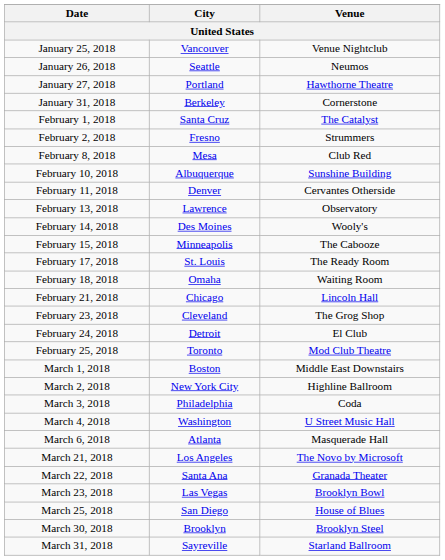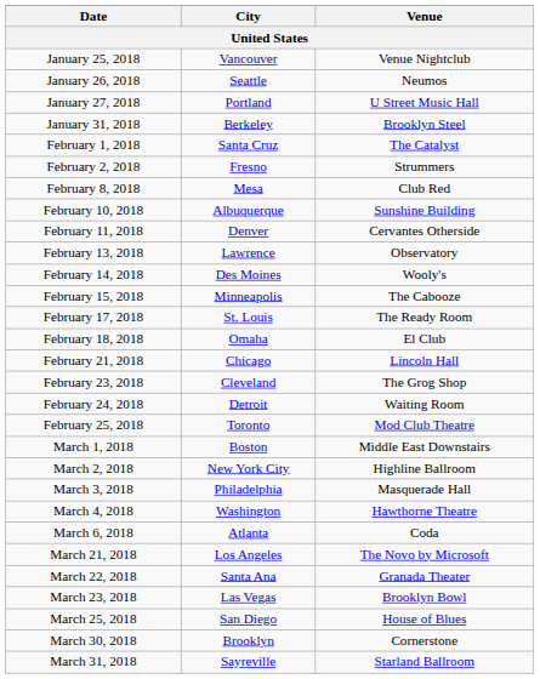 <table class="wikitable" style="text-align:center;">
 <tr>
 </tr>
 <tr>
 <th style="width:200px;">Date</th>
 <th style="width:150px;">City</th>
 <th style="width:250px;">Venue</th>
 </tr>
 <tr>
 <th colspan="4"><strong>United States</strong></th>
 </tr>
 <tr>
 <td>January 25, 2018</td>
 <td><a href='#'>Vancouver</a></td>
 <td>Venue Nightclub</td>
 </tr>
 <tr>
 <td>January 26, 2018</td>
 <td><a href='#'>Seattle</a></td>
 <td>Neumos</td>
 </tr>
 <tr>
 <td>January 27, 2018</td>
 <td><a href='#'>Portland</a></td>
-<td><a href='#'>Hawthorne Theatre</a></td>
+<td><a href='#'>U Street Music Hall</a></td>
 </tr>
 <tr>
 <td>January 31, 2018</td>
 <td><a href='#'>Berkeley</a></td>
-<td>Cornerstone</td>
+<td><a href='#'>Brooklyn Steel</a></td>
 </tr>
 <tr>
 <td>February 1, 2018</td>
 <td><a href='#'>Santa Cruz</a></td>
 <td><a href='#'>The Catalyst</a></td>
 </tr>
 <tr>
 <td>February 2, 2018</td>
 <td><a href='#'>Fresno</a></td>
 <td>Strummers</td>
 </tr>
 <tr>
 <td>February 8, 2018</td>
 <td><a href='#'>Mesa</a></td>
 <td>Club Red</td>
 </tr>
 <tr>
 <td>February 10, 2018</td>
 <td><a href='#'>Albuquerque</a></td>
 <td><a href='#'>Sunshine Building</a></td>
 </tr>
 <tr>
 <td>February 11, 2018</td>
 <td><a href='#'>Denver</a></td>
 <td>Cervantes Otherside</td>
 </tr>
 <tr>
 <td>February 13, 2018</td>
 <td><a href='#'>Lawrence</a></td>
 <td>Observatory</td>
 </tr>
 <tr>
 <td>February 14, 2018</td>
 <td><a href='#'>Des Moines</a></td>
 <td>Wooly's</td>
 </tr>
 <tr>
 <td>February 15, 2018</td>
 <td><a href='#'>Minneapolis</a></td>
 <td>The Cabooze</td>
 </tr>
 <tr>
 <td>February 17, 2018</td>
 <td><a href='#'>St. Louis</a></td>
 <td>The Ready Room</td>
 </tr>
 <tr>
 <td>February 18, 2018</td>
 <td><a href='#'>Omaha</a></td>
-<td>Waiting Room</td>
+<td>El Club</td>
 </tr>
 <tr>
 <td>February 21, 2018</td>
 <td><a href='#'>Chicago</a></td>
 <td><a href='#'>Lincoln Hall</a></td>
 </tr>
 <tr>
 <td>February 23, 2018</td>
 <td><a href='#'>Cleveland</a></td>
 <td>The Grog Shop</td>
 </tr>
 <tr>
 <td>February 24, 2018</td>
 <td><a href='#'>Detroit</a></td>
-<td>El Club</td>
+<td>Waiting Room</td>
 </tr>
 <tr>
 <td>February 25, 2018</td>
 <td><a href='#'>Toronto</a></td>
 <td><a href='#'>Mod Club Theatre</a></td>
 </tr>
 <tr>
 <td>March 1, 2018</td>
 <td><a href='#'>Boston</a></td>
 <td>Middle East Downstairs</td>
 </tr>
 <tr>
 <td>March 2, 2018</td>
 <td><a href='#'>New York City</a></td>
 <td>Highline Ballroom</td>
 </tr>
 <tr>
 <td>March 3, 2018</td>
 <td><a href='#'>Philadelphia</a></td>
-<td>Coda</td>
+<td>Masquerade Hall</td>
 </tr>
 <tr>
 <td>March 4, 2018</td>
 <td><a href='#'>Washington</a></td>
-<td><a href='#'>U Street Music Hall</a></td>
+<td><a href='#'>Hawthorne Theatre</a></td>
 </tr>
 <tr>
 <td>March 6, 2018</td>
 <td><a href='#'>Atlanta</a></td>
-<td>Masquerade Hall</td>
+<td>Coda</td>
 </tr>
 <tr>
 <td>March 21, 2018</td>
 <td><a href='#'>Los Angeles</a></td>
 <td><a href='#'>The Novo by Microsoft</a></td>
 </tr>
 <tr>
 <td>March 22, 2018</td>
 <td><a href='#'>Santa Ana</a></td>
 <td><a href='#'>Granada Theater</a></td>
 </tr>
 <tr>
 <td>March 23, 2018</td>
 <td><a href='#'>Las Vegas</a></td>
 <td><a href='#'>Brooklyn Bowl</a></td>
 </tr>
 <tr>
 <td>March 25, 2018</td>
 <td><a href='#'>San Diego</a></td>
 <td><a href='#'>House of Blues</a></td>
 </tr>
 <tr>
 <td>March 30, 2018</td>
 <td><a href='#'>Brooklyn</a></td>
-<td><a href='#'>Brooklyn Steel</a></td>
+<td>Cornerstone</td>
 </tr>
 <tr>
 <td>March 31, 2018</td>
 <td><a href='#'>Sayreville</a></td>
 <td><a href='#'>Starland Ballroom</a></td>
 </tr>
 </table>
